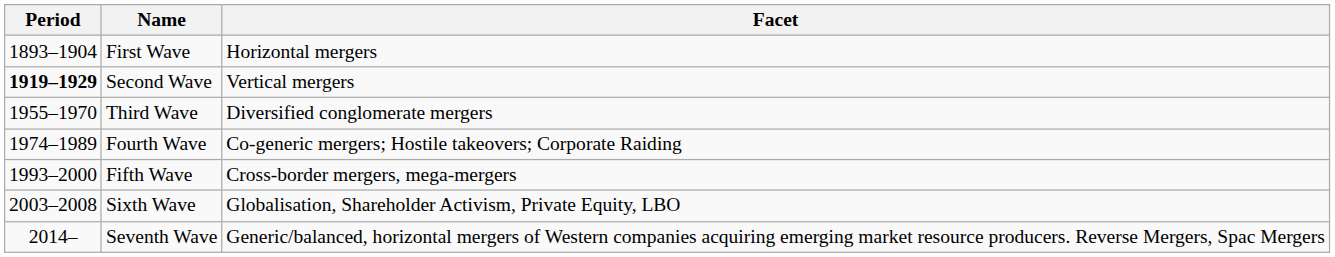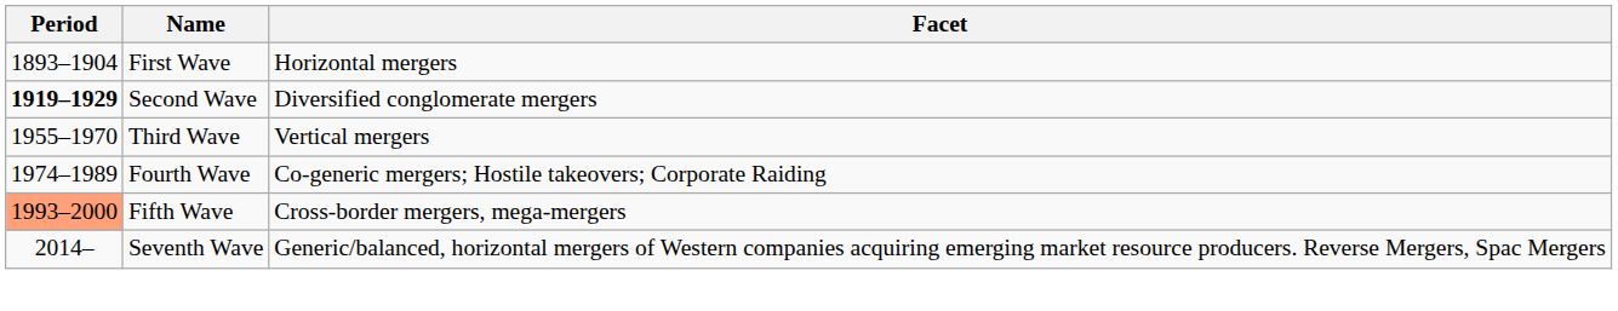 <table class="wikitable">
 <tr style="background:#eee;">
 <th>Period</th>
 <th>Name</th>
 <th>Facet </th>
 </tr>
 <tr>
 <td style="text-align:center;">1893–1904</td>
 <td>First Wave</td>
 <td>Horizontal mergers</td>
 </tr>
 <tr>
 <td style="text-align:center;"><strong>1919–1929</strong></td>
 <td>Second Wave</td>
-<td>Vertical mergers</td>
+<td>Diversified conglomerate mergers</td>
 </tr>
 <tr>
 <td style="text-align:center;">1955–1970</td>
 <td>Third Wave</td>
-<td>Diversified conglomerate mergers</td>
+<td>Vertical mergers</td>
 </tr>
 <tr>
 <td style="text-align:center;">1974–1989</td>
 <td>Fourth Wave</td>
 <td>Co-generic mergers; Hostile takeovers; Corporate Raiding</td>
 </tr>
 <tr>
-<td style="text-align:center;">1993–2000</td>
+<td style="background: lightsalmon; text-align:center;">1993–2000</td>
 <td>Fifth Wave</td>
 <td>Cross-border mergers, mega-mergers</td>
-</tr>
-<tr>
-<td style="text-align:center;">2003–2008</td>
-<td>Sixth Wave</td>
-<td>Globalisation, Shareholder Activism, Private Equity, LBO</td>
 </tr>
 <tr>
 <td style="text-align:center;">2014–</td>
 <td>Seventh Wave</td>
 <td>Generic/balanced, horizontal mergers of Western companies acquiring emerging market resource producers. Reverse Mergers, Spac Mergers</td>
 </tr>
 </table>
